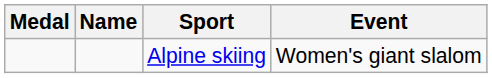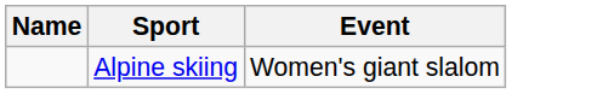 <table class="wikitable sortable" style="font-size:90%">
 <tr>
-<th>Medal</th>
 <th>Name</th>
 <th>Sport</th>
 <th>Event</th>
 </tr>
 <tr>
 <td></td>
-<td></td>
 <td><a href='#'>Alpine skiing</a></td>
 <td>Women's giant slalom</td>
 </tr>
 </table>
